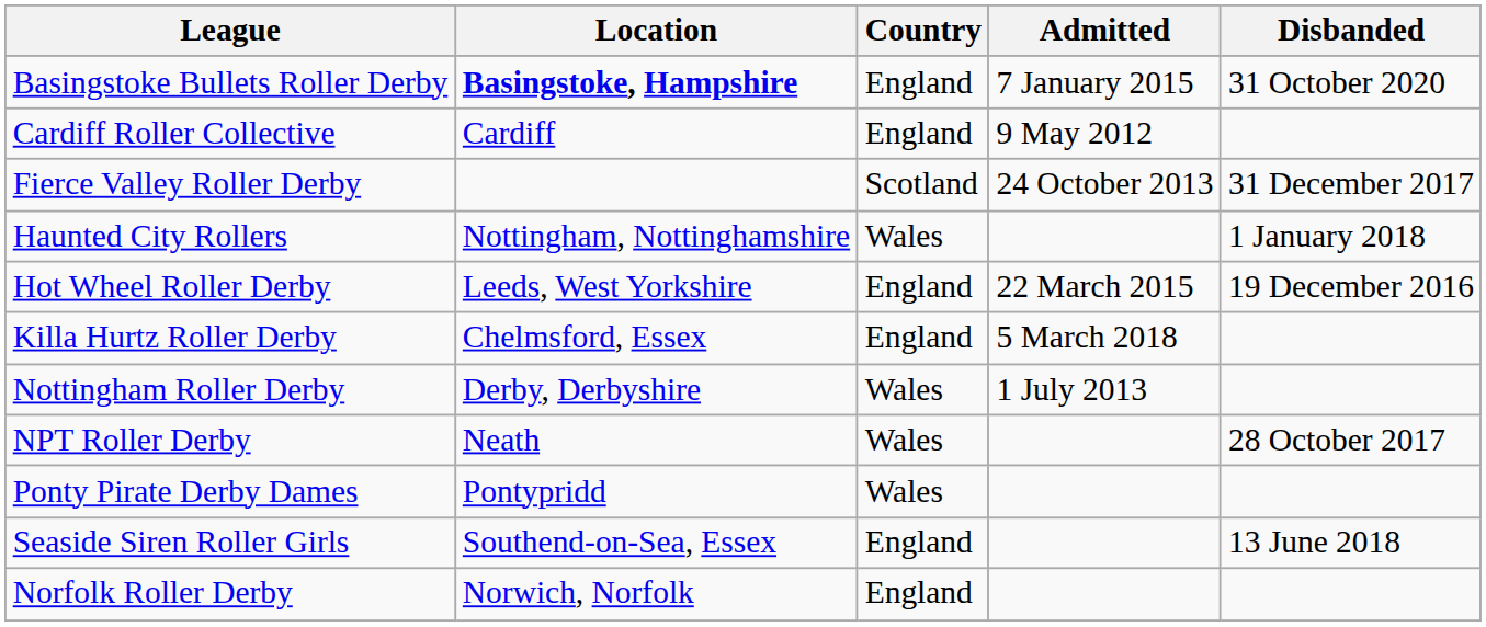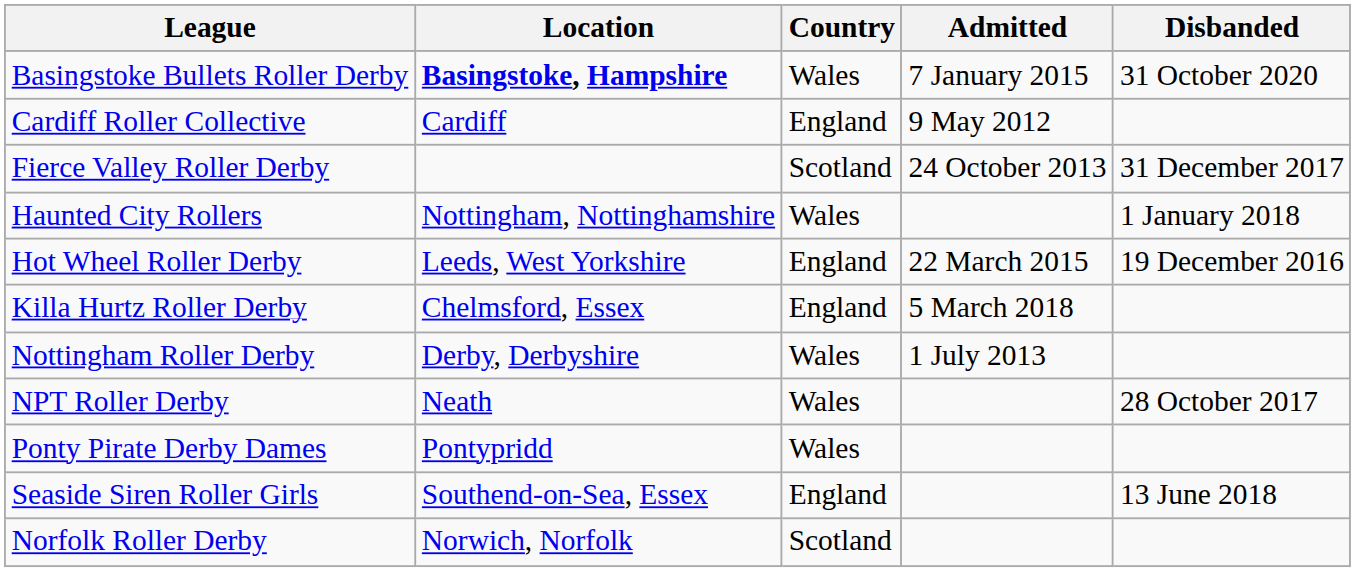 <table class="wikitable sortable">
 <tr>
 <th>League</th>
 <th>Location</th>
 <th>Country</th>
 <th>Admitted</th>
 <th>Disbanded</th>
 </tr>
 <tr>
 <td><a href='#'>Basingstoke Bullets Roller Derby</a></td>
 <td><strong><a href='#'>Basingstoke</a>, <a href='#'>Hampshire</a></strong></td>
-<td>England</td>
+<td>Wales</td>
 <td>7 January 2015</td>
 <td>31 October 2020</td>
 </tr>
 <tr>
 <td><a href='#'>Cardiff Roller Collective</a></td>
 <td><a href='#'>Cardiff</a></td>
 <td>England</td>
 <td>9 May 2012</td>
 <td></td>
 </tr>
 <tr>
 <td><a href='#'>Fierce Valley Roller Derby</a></td>
 <td></td>
 <td>Scotland</td>
 <td>24 October 2013</td>
 <td>31 December 2017</td>
 </tr>
 <tr>
 <td><a href='#'>Haunted City Rollers</a></td>
 <td><a href='#'>Nottingham</a>, <a href='#'>Nottinghamshire</a></td>
 <td>Wales</td>
 <td></td>
 <td>1 January 2018</td>
 </tr>
 <tr>
 <td><a href='#'>Hot Wheel Roller Derby</a></td>
 <td><a href='#'>Leeds</a>, <a href='#'>West Yorkshire</a></td>
 <td>England</td>
 <td>22 March 2015</td>
 <td>19 December 2016</td>
 </tr>
 <tr>
 <td><a href='#'>Killa Hurtz Roller Derby</a></td>
 <td><a href='#'>Chelmsford</a>, <a href='#'>Essex</a></td>
 <td>England</td>
 <td>5 March 2018</td>
 <td></td>
 </tr>
 <tr>
 <td><a href='#'>Nottingham Roller Derby</a></td>
 <td><a href='#'>Derby</a>, <a href='#'>Derbyshire</a></td>
 <td>Wales</td>
 <td>1 July 2013</td>
 <td></td>
 </tr>
 <tr>
 <td><a href='#'>NPT Roller Derby</a></td>
 <td><a href='#'>Neath</a></td>
 <td>Wales</td>
 <td></td>
 <td>28 October 2017</td>
 </tr>
 <tr>
 <td><a href='#'>Ponty Pirate Derby Dames</a></td>
 <td><a href='#'>Pontypridd</a></td>
 <td>Wales</td>
 <td></td>
 <td></td>
 </tr>
 <tr>
 <td><a href='#'>Seaside Siren Roller Girls</a></td>
 <td><a href='#'>Southend-on-Sea</a>, <a href='#'>Essex</a></td>
 <td>England</td>
 <td></td>
 <td>13 June 2018</td>
 </tr>
 <tr>
 <td><a href='#'>Norfolk Roller Derby</a></td>
 <td><a href='#'>Norwich</a>, <a href='#'>Norfolk</a></td>
-<td>England</td>
+<td>Scotland</td>
 <td></td>
 <td></td>
 </tr>
 </table>
